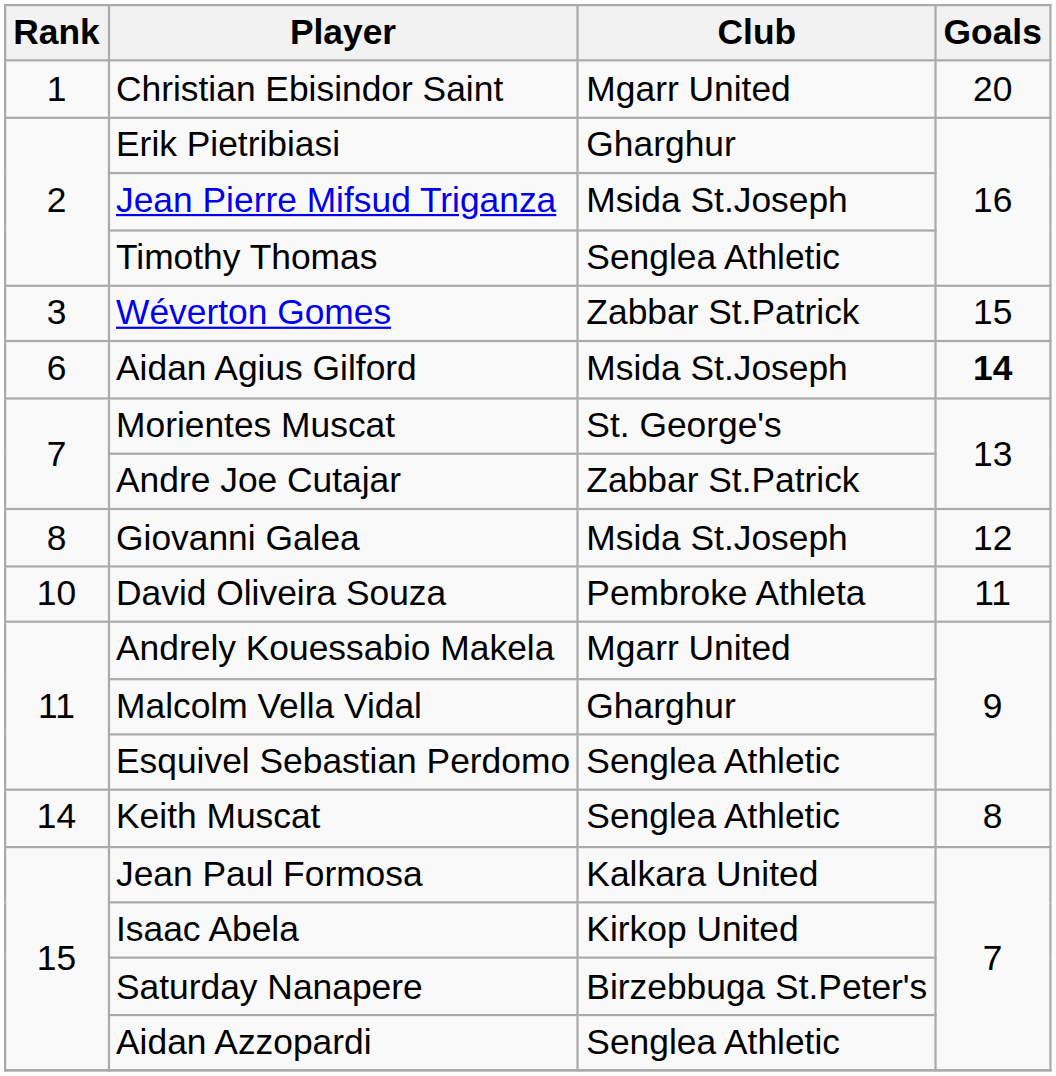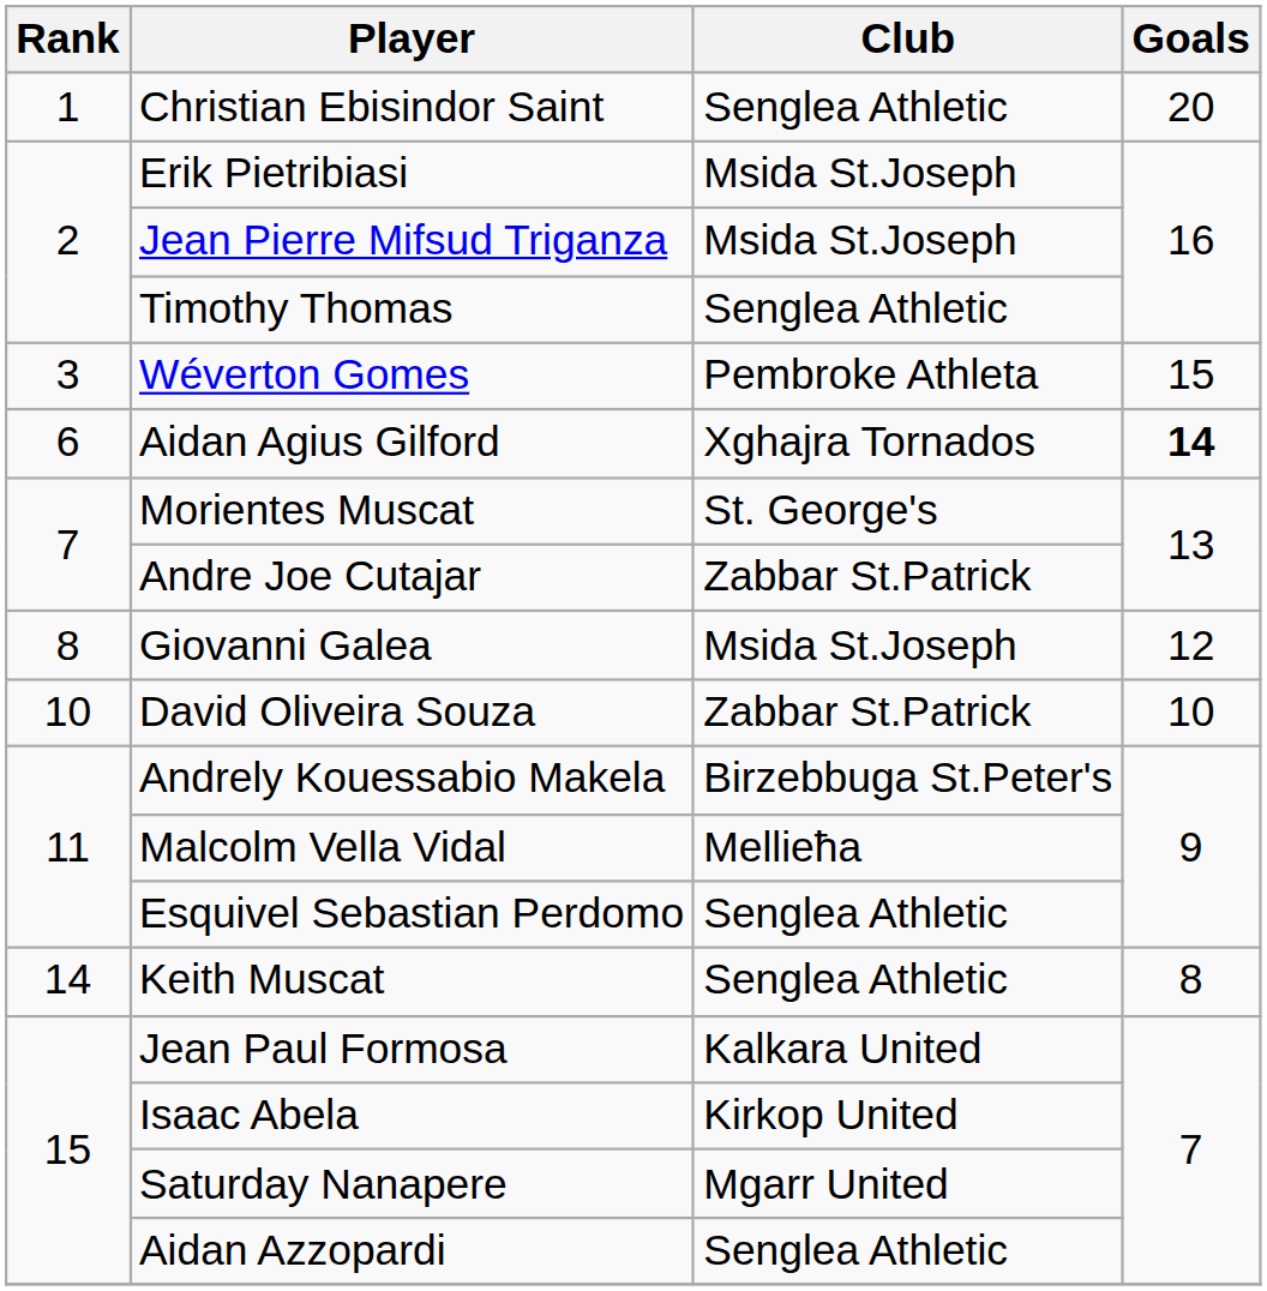 <table class="wikitable">
 <tr>
 <th>Rank</th>
 <th>Player</th>
 <th>Club</th>
 <th>Goals</th>
 </tr>
 <tr>
 <td align="center" rowspan="1">1</td>
 <td> Christian Ebisindor Saint</td>
-<td>Mgarr United</td>
+<td>Senglea Athletic</td>
 <td align="center" rowspan="1">20</td>
 </tr>
 <tr>
 <td align="center" rowspan="3">2</td>
 <td> Erik Pietribiasi</td>
-<td>Gharghur</td>
+<td>Msida St.Joseph</td>
 <td align="center" rowspan="3">16</td>
 </tr>
 <tr>
 <td> <a href='#'>Jean Pierre Mifsud Triganza</a></td>
 <td>Msida St.Joseph</td>
 </tr>
 <tr>
 <td> Timothy Thomas</td>
 <td>Senglea Athletic</td>
 </tr>
 <tr>
 <td align="center" rowspan="1">3</td>
 <td> <a href='#'>Wéverton Gomes</a></td>
-<td>Zabbar St.Patrick</td>
+<td>Pembroke Athleta</td>
 <td align="center" rowspan="1">15</td>
 </tr>
 <tr>
 <td align="center" rowspan="1">6</td>
 <td> Aidan Agius Gilford</td>
-<td>Msida St.Joseph</td>
+<td>Xghajra Tornados</td>
 <td align="center" rowspan="1"><strong>14</strong></td>
 </tr>
 <tr>
 <td align="center" rowspan="2">7</td>
 <td> Morientes Muscat</td>
 <td>St. George's</td>
 <td align="center" rowspan="2">13</td>
 </tr>
 <tr>
 <td> Andre Joe Cutajar</td>
 <td>Zabbar St.Patrick</td>
 </tr>
 <tr>
 <td align="center" rowspan="1">8</td>
 <td> Giovanni Galea</td>
 <td>Msida St.Joseph</td>
 <td align="center" rowspan="1">12</td>
 </tr>
 <tr>
 <td align="center" rowspan="1">10</td>
 <td> David Oliveira Souza</td>
-<td>Pembroke Athleta</td>
-<td align="center" rowspan="1">11</td>
+<td>Zabbar St.Patrick</td>
+<td align="center" rowspan="1">10</td>
 </tr>
 <tr>
 <td align="center" rowspan="3">11</td>
 <td> Andrely Kouessabio Makela</td>
-<td>Mgarr United</td>
+<td>Birzebbuga St.Peter's</td>
 <td align="center" rowspan="3">9</td>
 </tr>
 <tr>
 <td> Malcolm Vella Vidal</td>
-<td>Gharghur</td>
+<td>Mellieħa</td>
 </tr>
 <tr>
 <td> Esquivel Sebastian Perdomo</td>
 <td>Senglea Athletic</td>
 </tr>
 <tr>
 <td align="center" rowspan="1">14</td>
 <td> Keith Muscat</td>
 <td>Senglea Athletic</td>
 <td align="center" rowspan="1">8</td>
 </tr>
 <tr>
 <td align="center" rowspan="4">15</td>
 <td> Jean Paul Formosa</td>
 <td>Kalkara United</td>
 <td align="center" rowspan="4">7</td>
 </tr>
 <tr>
 <td> Isaac Abela</td>
 <td>Kirkop United</td>
 </tr>
 <tr>
 <td> Saturday Nanapere</td>
-<td>Birzebbuga St.Peter's</td>
+<td>Mgarr United</td>
 </tr>
 <tr>
 <td> Aidan Azzopardi</td>
 <td>Senglea Athletic</td>
 </tr>
 <tr>
 </tr>
 </table>
